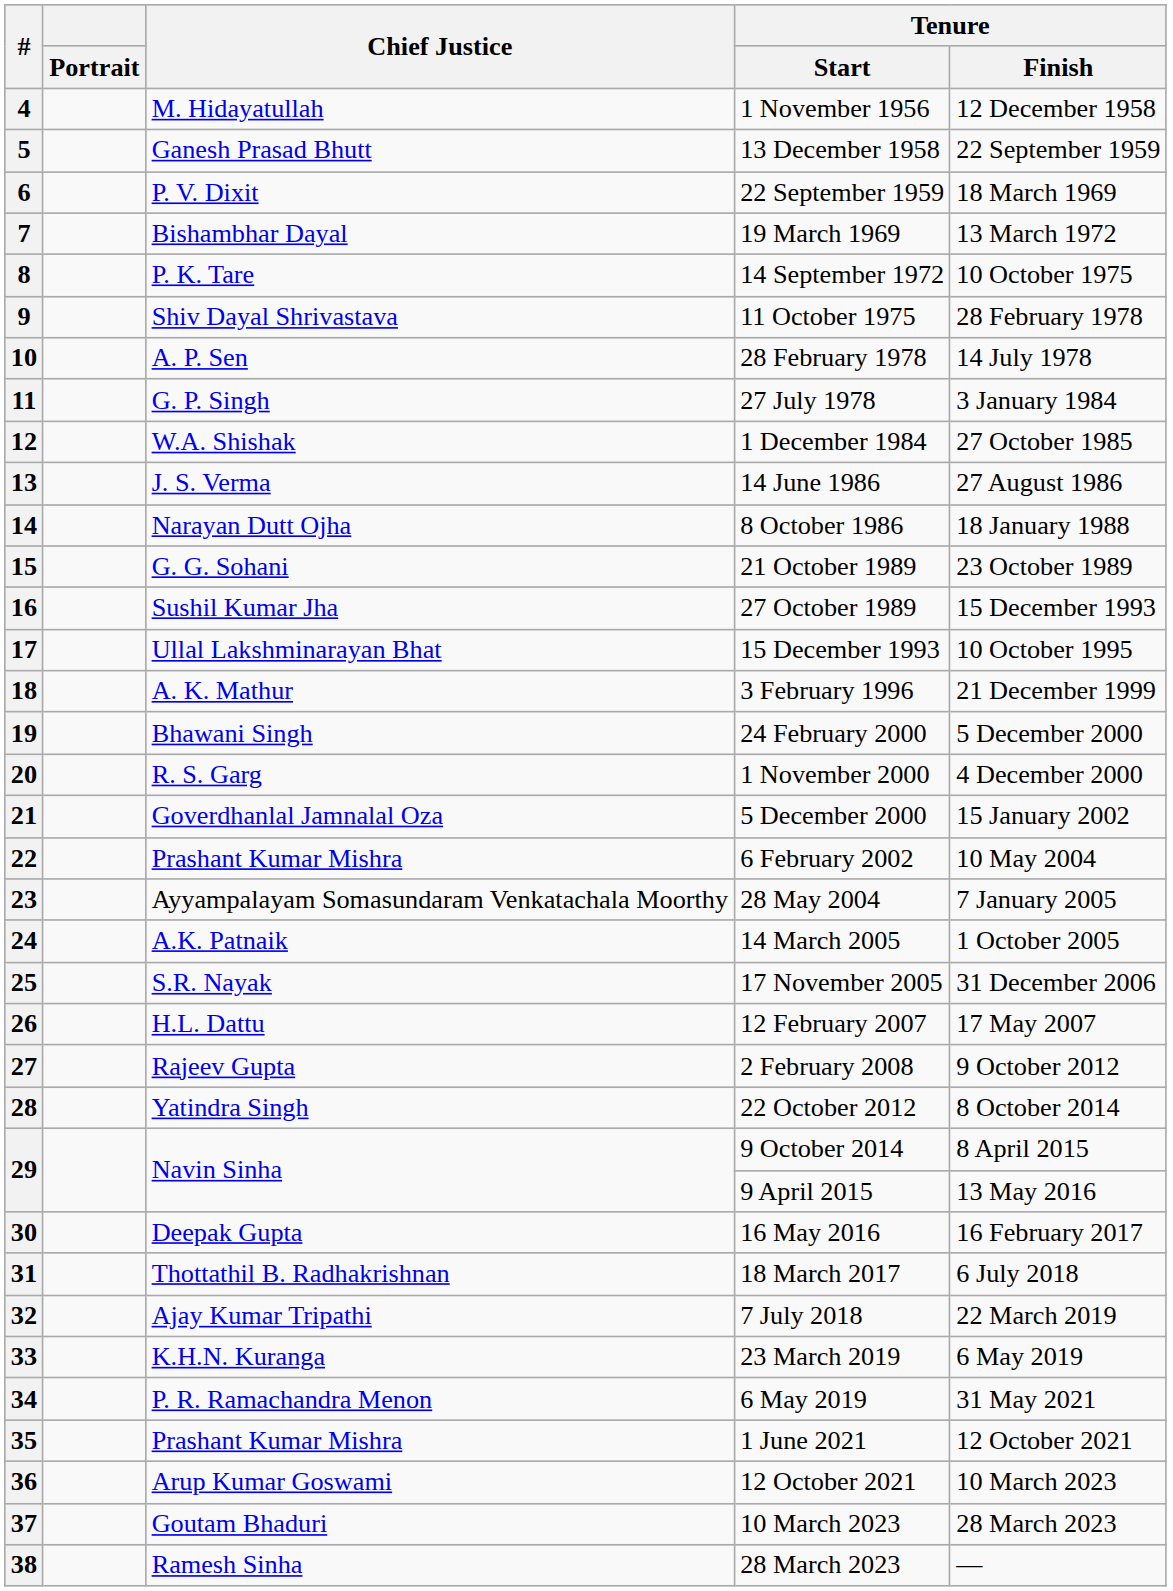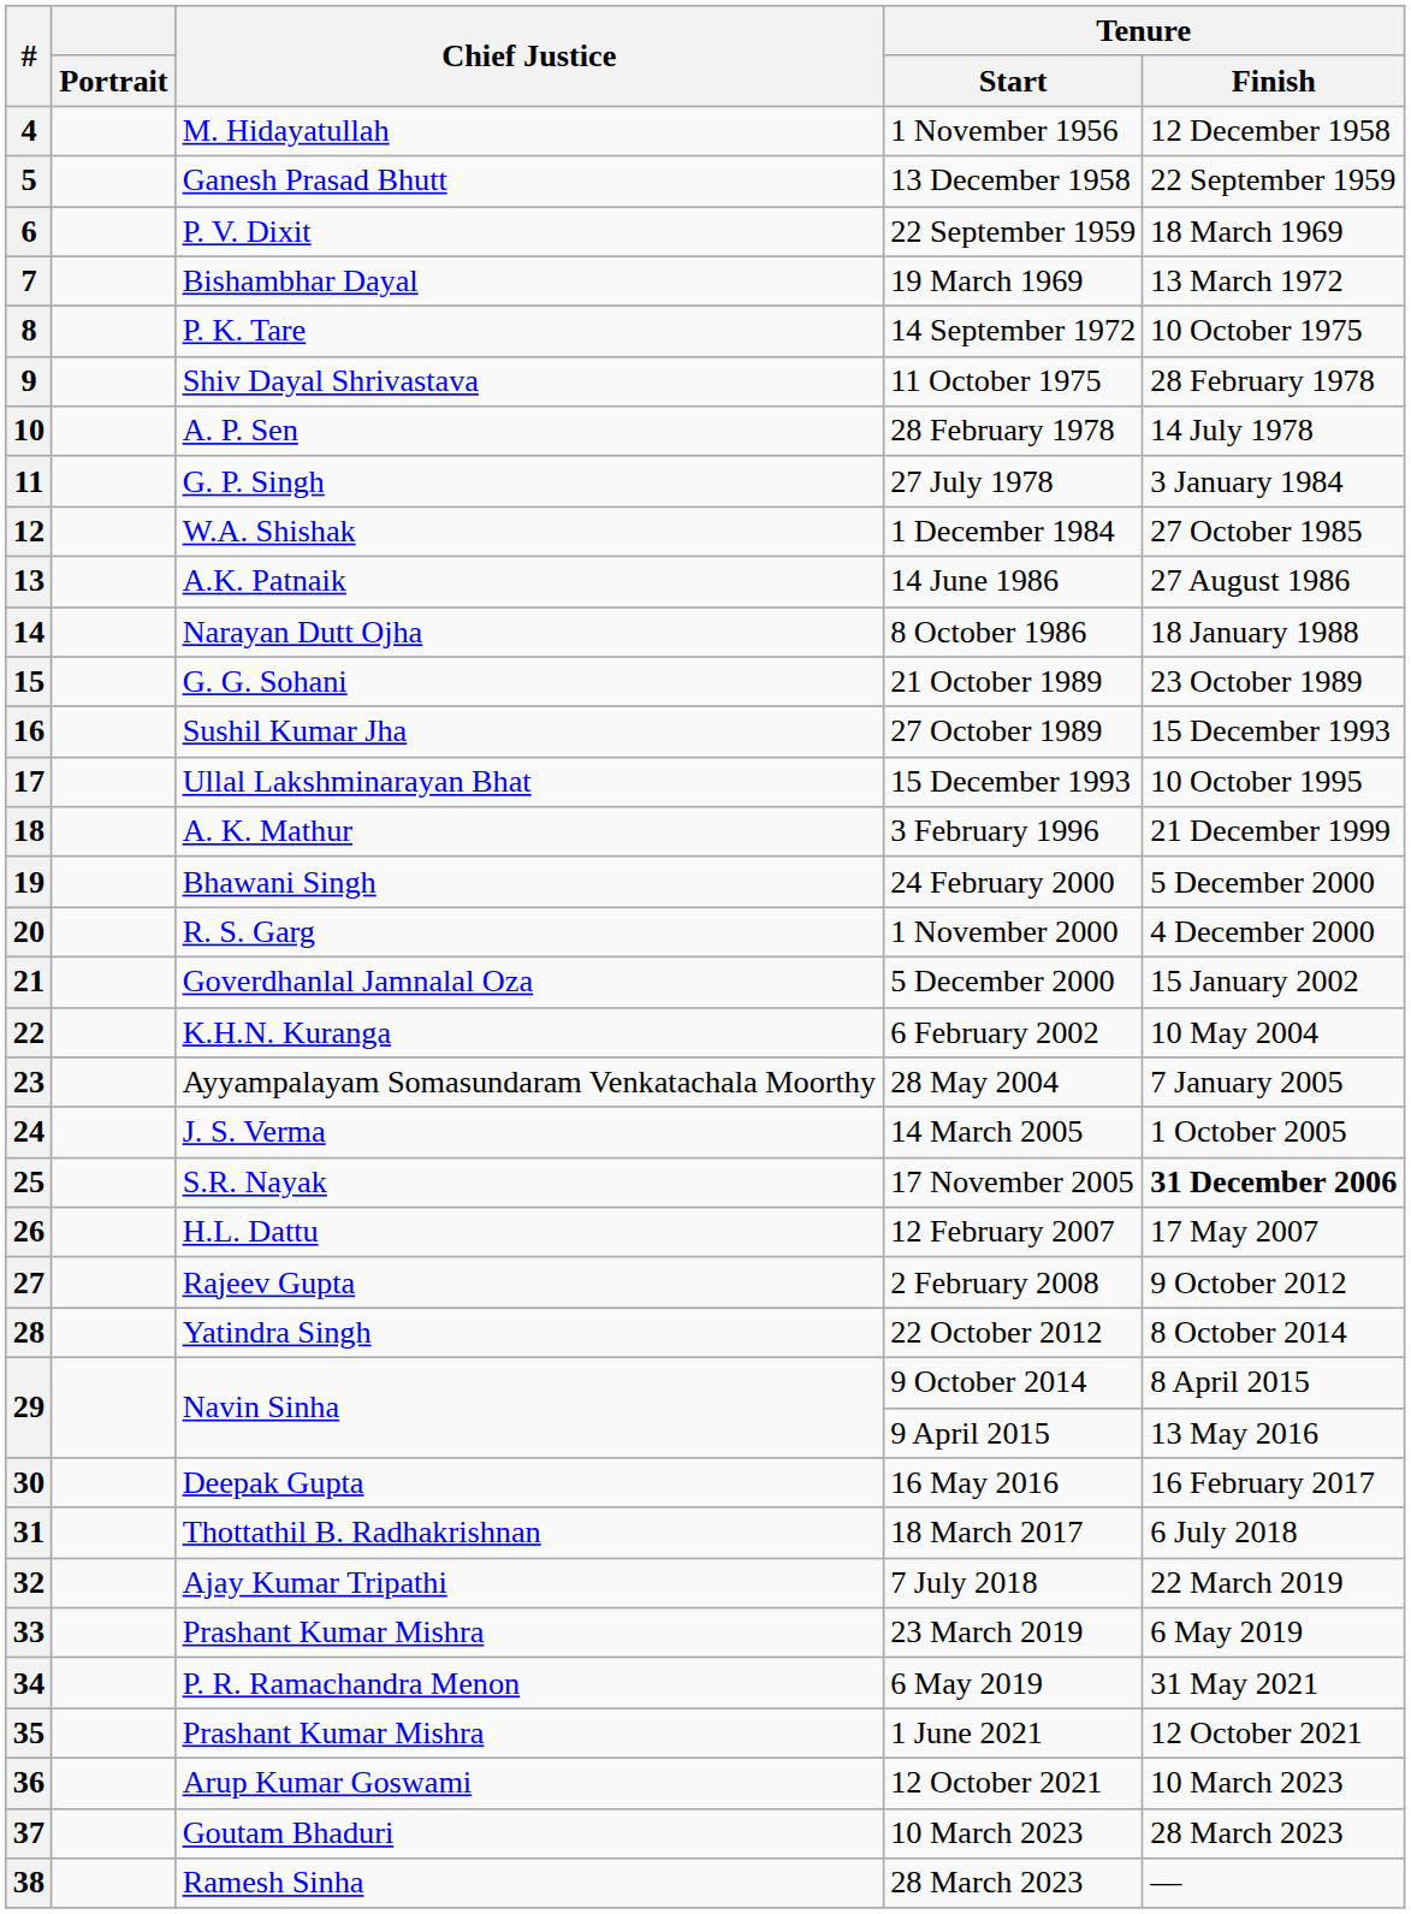 <table class="wikitable sortable">
 <tr>
 <th rowspan="2">#</th>
 <th></th>
 <th rowspan="2">Chief Justice</th>
 <th colspan="2">Tenure</th>
 </tr>
 <tr>
 <th><strong>Portrait</strong></th>
 <th>Start</th>
 <th>Finish</th>
 </tr>
 <tr>
 <th>4</th>
 <td></td>
 <td><a href='#'>M. Hidayatullah</a></td>
 <td>1 November 1956</td>
 <td>12 December 1958</td>
 </tr>
 <tr>
 <th>5</th>
 <td></td>
 <td><a href='#'>Ganesh Prasad Bhutt</a></td>
 <td>13 December 1958</td>
 <td>22 September 1959</td>
 </tr>
 <tr>
 <th>6</th>
 <td></td>
 <td><a href='#'>P. V. Dixit</a></td>
 <td>22 September 1959</td>
 <td>18 March 1969</td>
 </tr>
 <tr>
 <th>7</th>
 <td></td>
 <td><a href='#'>Bishambhar Dayal</a></td>
 <td>19 March 1969</td>
 <td>13 March 1972</td>
 </tr>
 <tr>
 <th>8</th>
 <td></td>
 <td><a href='#'>P. K. Tare</a></td>
 <td>14 September 1972</td>
 <td>10 October 1975</td>
 </tr>
 <tr>
 <th>9</th>
 <td></td>
 <td><a href='#'>Shiv Dayal Shrivastava</a></td>
 <td>11 October 1975</td>
 <td>28 February 1978</td>
 </tr>
 <tr>
 <th>10</th>
 <td></td>
 <td><a href='#'>A. P. Sen</a></td>
 <td>28 February 1978</td>
 <td>14 July 1978</td>
 </tr>
 <tr>
 <th>11</th>
 <td></td>
 <td><a href='#'>G. P. Singh</a></td>
 <td>27 July 1978</td>
 <td>3 January 1984</td>
 </tr>
 <tr>
 <th>12</th>
 <td></td>
 <td><a href='#'>W.A. Shishak</a></td>
 <td>1 December 1984</td>
 <td>27 October 1985</td>
 </tr>
 <tr>
 <th>13</th>
 <td></td>
-<td><a href='#'>J. S. Verma</a></td>
+<td><a href='#'>A.K. Patnaik</a></td>
 <td>14 June 1986</td>
 <td>27 August 1986</td>
 </tr>
 <tr>
 <th>14</th>
 <td></td>
 <td><a href='#'>Narayan Dutt Ojha</a></td>
 <td>8 October 1986</td>
 <td>18 January 1988</td>
 </tr>
 <tr>
 <th>15</th>
 <td></td>
 <td><a href='#'>G. G. Sohani</a></td>
 <td>21 October 1989</td>
 <td>23 October 1989</td>
 </tr>
 <tr>
 <th>16</th>
 <td></td>
 <td><a href='#'>Sushil Kumar Jha</a></td>
 <td>27 October 1989</td>
 <td>15 December 1993</td>
 </tr>
 <tr>
 <th>17</th>
 <td></td>
 <td><a href='#'>Ullal Lakshminarayan Bhat</a></td>
 <td>15 December 1993</td>
 <td>10 October 1995</td>
 </tr>
 <tr>
 <th>18</th>
 <td></td>
 <td><a href='#'>A. K. Mathur</a></td>
 <td>3 February 1996</td>
 <td>21 December 1999</td>
 </tr>
 <tr>
 <th>19</th>
 <td></td>
 <td><a href='#'>Bhawani Singh</a></td>
 <td>24 February 2000</td>
 <td>5 December 2000</td>
 </tr>
 <tr>
 <th>20</th>
 <td></td>
 <td><a href='#'>R. S. Garg</a></td>
 <td>1 November 2000</td>
 <td>4 December 2000</td>
 </tr>
 <tr>
 <th>21</th>
 <td></td>
 <td><a href='#'>Goverdhanlal Jamnalal Oza</a></td>
 <td>5 December 2000</td>
 <td>15 January 2002</td>
 </tr>
 <tr>
 <th>22</th>
 <td></td>
-<td><a href='#'>Prashant Kumar Mishra</a></td>
+<td><a href='#'>K.H.N. Kuranga</a></td>
 <td>6 February 2002</td>
 <td>10 May 2004</td>
 </tr>
 <tr>
 <th>23</th>
 <td></td>
 <td>Ayyampalayam Somasundaram Venkatachala Moorthy</td>
 <td>28 May 2004</td>
 <td>7 January 2005</td>
 </tr>
 <tr>
 <th>24</th>
 <td></td>
-<td><a href='#'>A.K. Patnaik</a></td>
+<td><a href='#'>J. S. Verma</a></td>
 <td>14 March 2005</td>
 <td>1 October 2005</td>
 </tr>
 <tr>
 <th>25</th>
 <td></td>
 <td><a href='#'>S.R. Nayak</a></td>
 <td>17 November 2005</td>
-<td>31 December 2006</td>
+<td><strong>31 December 2006</strong></td>
 </tr>
 <tr>
 <th>26</th>
 <td></td>
 <td><a href='#'>H.L. Dattu</a></td>
 <td>12 February 2007</td>
 <td>17 May 2007</td>
 </tr>
 <tr>
 <th>27</th>
 <td></td>
 <td><a href='#'>Rajeev Gupta</a></td>
 <td>2 February 2008</td>
 <td>9 October 2012</td>
 </tr>
 <tr>
 <th>28</th>
 <td></td>
 <td><a href='#'>Yatindra Singh</a></td>
 <td>22 October 2012</td>
 <td>8 October 2014</td>
 </tr>
 <tr>
 <th rowspan="2">29</th>
 <td rowspan="2"></td>
 <td rowspan="2"><a href='#'>Navin Sinha</a></td>
 <td>9 October 2014</td>
 <td>8 April 2015</td>
 </tr>
 <tr>
 <td>9 April 2015</td>
 <td>13 May 2016</td>
 </tr>
 <tr>
 <th>30</th>
 <td></td>
 <td><a href='#'>Deepak Gupta</a></td>
 <td>16 May 2016</td>
 <td>16 February 2017</td>
 </tr>
 <tr>
 <th>31</th>
 <td></td>
 <td><a href='#'>Thottathil B. Radhakrishnan</a></td>
 <td>18 March 2017</td>
 <td>6 July 2018</td>
 </tr>
 <tr>
 <th>32</th>
 <td></td>
 <td><a href='#'>Ajay Kumar Tripathi</a></td>
 <td>7 July 2018</td>
 <td>22 March 2019</td>
 </tr>
 <tr>
 <th>33</th>
 <td></td>
-<td><a href='#'>K.H.N. Kuranga</a></td>
+<td><a href='#'>Prashant Kumar Mishra</a></td>
 <td>23 March 2019</td>
 <td>6 May 2019</td>
 </tr>
 <tr>
 <th>34</th>
 <td></td>
 <td><a href='#'>P. R. Ramachandra Menon</a></td>
 <td>6 May 2019</td>
 <td>31 May 2021</td>
 </tr>
 <tr>
 <th>35</th>
 <td></td>
 <td><a href='#'>Prashant Kumar Mishra</a></td>
 <td>1 June 2021</td>
 <td>12 October 2021</td>
 </tr>
 <tr>
 <th>36</th>
 <td></td>
 <td><a href='#'>Arup Kumar Goswami</a></td>
 <td>12 October 2021</td>
 <td>10 March 2023</td>
 </tr>
 <tr>
 <th>37</th>
 <td></td>
 <td><a href='#'>Goutam Bhaduri</a></td>
 <td>10 March 2023</td>
 <td>28 March 2023</td>
 </tr>
 <tr>
 <th>38</th>
 <td></td>
 <td><a href='#'>Ramesh Sinha</a></td>
 <td>28 March 2023</td>
 <td>—</td>
 </tr>
 </table>
